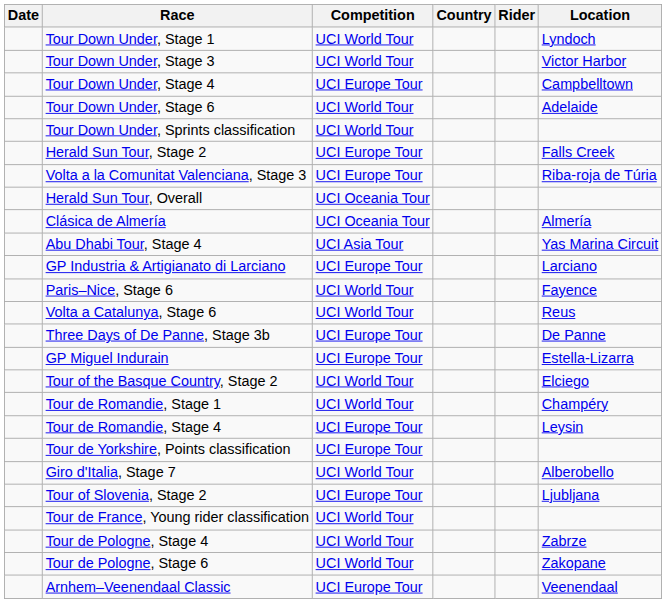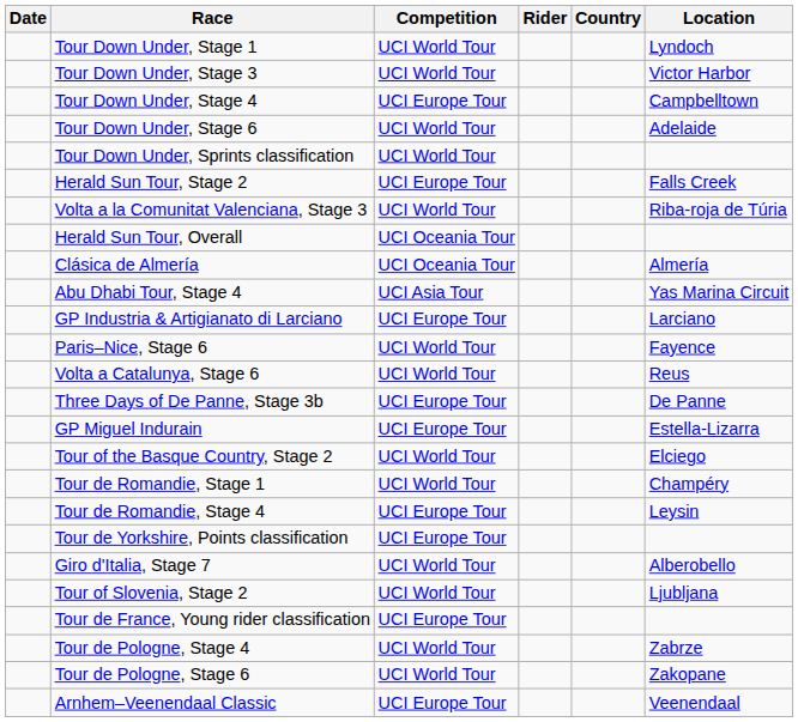 <table class="wikitable sortable">
 <tr>
 <th>Date</th>
 <th>Race</th>
 <th>Competition</th>
+<th>Rider</th>
 <th>Country</th>
-<th>Rider</th>
 <th>Location</th>
 </tr>
 <tr>
 <td></td>
 <td><a href='#'>Tour Down Under</a>, Stage 1</td>
 <td><a href='#'>UCI World Tour</a></td>
 <td></td>
 <td></td>
 <td><a href='#'>Lyndoch</a></td>
 </tr>
 <tr>
 <td></td>
 <td><a href='#'>Tour Down Under</a>, Stage 3</td>
 <td><a href='#'>UCI World Tour</a></td>
 <td></td>
 <td></td>
 <td><a href='#'>Victor Harbor</a></td>
 </tr>
 <tr>
 <td></td>
 <td><a href='#'>Tour Down Under</a>, Stage 4</td>
 <td><a href='#'>UCI Europe Tour</a></td>
 <td></td>
 <td></td>
 <td><a href='#'>Campbelltown</a></td>
 </tr>
 <tr>
 <td></td>
 <td><a href='#'>Tour Down Under</a>, Stage 6</td>
 <td><a href='#'>UCI World Tour</a></td>
 <td></td>
 <td></td>
 <td><a href='#'>Adelaide</a></td>
 </tr>
 <tr>
 <td></td>
 <td><a href='#'>Tour Down Under</a>, Sprints classification</td>
 <td><a href='#'>UCI World Tour</a></td>
 <td></td>
 <td></td>
 <td></td>
 </tr>
 <tr>
 <td></td>
 <td><a href='#'>Herald Sun Tour</a>, Stage 2</td>
 <td><a href='#'>UCI Europe Tour</a></td>
 <td></td>
 <td></td>
 <td><a href='#'>Falls Creek</a></td>
 </tr>
 <tr>
 <td></td>
 <td><a href='#'>Volta a la Comunitat Valenciana</a>, Stage 3</td>
-<td><a href='#'>UCI Europe Tour</a></td>
+<td><a href='#'>UCI World Tour</a></td>
 <td></td>
 <td></td>
 <td><a href='#'>Riba-roja de Túria</a></td>
 </tr>
 <tr>
 <td></td>
 <td><a href='#'>Herald Sun Tour</a>, Overall</td>
 <td><a href='#'>UCI Oceania Tour</a></td>
 <td></td>
 <td></td>
 <td></td>
 </tr>
 <tr>
 <td></td>
 <td><a href='#'>Clásica de Almería</a></td>
 <td><a href='#'>UCI Oceania Tour</a></td>
 <td></td>
 <td></td>
 <td><a href='#'>Almería</a></td>
 </tr>
 <tr>
 <td></td>
 <td><a href='#'>Abu Dhabi Tour</a>, Stage 4</td>
 <td><a href='#'>UCI Asia Tour</a></td>
 <td></td>
 <td></td>
 <td><a href='#'>Yas Marina Circuit</a></td>
 </tr>
 <tr>
 <td></td>
 <td><a href='#'>GP Industria & Artigianato di Larciano</a></td>
 <td><a href='#'>UCI Europe Tour</a></td>
 <td></td>
 <td></td>
 <td><a href='#'>Larciano</a></td>
 </tr>
 <tr>
 <td></td>
 <td><a href='#'>Paris–Nice</a>, Stage 6</td>
 <td><a href='#'>UCI World Tour</a></td>
 <td></td>
 <td></td>
 <td><a href='#'>Fayence</a></td>
 </tr>
 <tr>
 <td></td>
 <td><a href='#'>Volta a Catalunya</a>, Stage 6</td>
 <td><a href='#'>UCI World Tour</a></td>
 <td></td>
 <td></td>
 <td><a href='#'>Reus</a></td>
 </tr>
 <tr>
 <td></td>
 <td><a href='#'>Three Days of De Panne</a>, Stage 3b</td>
 <td><a href='#'>UCI Europe Tour</a></td>
 <td></td>
 <td></td>
 <td><a href='#'>De Panne</a></td>
 </tr>
 <tr>
 <td></td>
 <td><a href='#'>GP Miguel Indurain</a></td>
 <td><a href='#'>UCI Europe Tour</a></td>
 <td></td>
 <td></td>
 <td><a href='#'>Estella-Lizarra</a></td>
 </tr>
 <tr>
 <td></td>
 <td><a href='#'>Tour of the Basque Country</a>, Stage 2</td>
 <td><a href='#'>UCI World Tour</a></td>
 <td></td>
 <td></td>
 <td><a href='#'>Elciego</a></td>
 </tr>
 <tr>
 <td></td>
 <td><a href='#'>Tour de Romandie</a>, Stage 1</td>
 <td><a href='#'>UCI World Tour</a></td>
 <td></td>
 <td></td>
 <td><a href='#'>Champéry</a></td>
 </tr>
 <tr>
 <td></td>
 <td><a href='#'>Tour de Romandie</a>, Stage 4</td>
 <td><a href='#'>UCI Europe Tour</a></td>
 <td></td>
 <td></td>
 <td><a href='#'>Leysin</a></td>
 </tr>
 <tr>
 <td></td>
 <td><a href='#'>Tour de Yorkshire</a>, Points classification</td>
 <td><a href='#'>UCI Europe Tour</a></td>
 <td></td>
 <td></td>
 <td></td>
 </tr>
 <tr>
 <td></td>
 <td><a href='#'>Giro d'Italia</a>, Stage 7</td>
 <td><a href='#'>UCI World Tour</a></td>
 <td></td>
 <td></td>
 <td><a href='#'>Alberobello</a></td>
 </tr>
 <tr>
 <td></td>
 <td><a href='#'>Tour of Slovenia</a>, Stage 2</td>
-<td><a href='#'>UCI Europe Tour</a></td>
+<td><a href='#'>UCI World Tour</a></td>
 <td></td>
 <td></td>
 <td><a href='#'>Ljubljana</a></td>
 </tr>
 <tr>
 <td></td>
 <td><a href='#'>Tour de France</a>, Young rider classification</td>
-<td><a href='#'>UCI World Tour</a></td>
+<td><a href='#'>UCI Europe Tour</a></td>
 <td></td>
 <td></td>
 <td></td>
 </tr>
 <tr>
 <td></td>
 <td><a href='#'>Tour de Pologne</a>, Stage 4</td>
 <td><a href='#'>UCI World Tour</a></td>
 <td></td>
 <td></td>
 <td><a href='#'>Zabrze</a></td>
 </tr>
 <tr>
 <td></td>
 <td><a href='#'>Tour de Pologne</a>, Stage 6</td>
 <td><a href='#'>UCI World Tour</a></td>
 <td></td>
 <td></td>
 <td><a href='#'>Zakopane</a></td>
 </tr>
 <tr>
 <td></td>
 <td><a href='#'>Arnhem–Veenendaal Classic</a></td>
 <td><a href='#'>UCI Europe Tour</a></td>
 <td></td>
 <td></td>
 <td><a href='#'>Veenendaal</a></td>
 </tr>
 </table>
